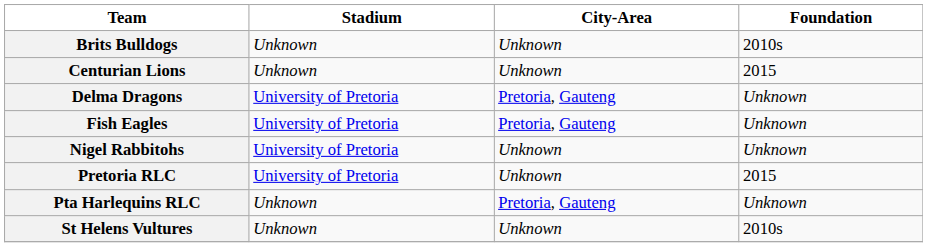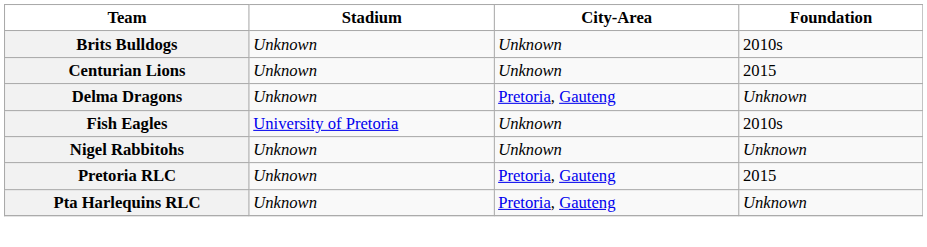 <table class="wikitable" style="width:100%; text-align:left">
 <tr>
 <th style="background:white; width:20%">Team</th>
 <th style="background:white; width:20%">Stadium</th>
 <th style="background:white; width:20%">City-Area</th>
 <th style="background:white; width:15%; text-align:centre">Foundation</th>
 </tr>
 <tr>
 <th>Brits Bulldogs</th>
 <td><em>Unknown</em></td>
 <td><em>Unknown</em></td>
 <td>2010s</td>
 </tr>
 <tr>
 <th>Centurian Lions</th>
 <td><em>Unknown</em></td>
 <td><em>Unknown</em></td>
 <td>2015</td>
 </tr>
 <tr>
 <th>Delma Dragons</th>
-<td><a href='#'>University of Pretoria</a></td>
+<td><em>Unknown</em></td>
 <td><a href='#'>Pretoria</a>, <a href='#'>Gauteng</a></td>
 <td><em>Unknown</em></td>
 </tr>
 <tr>
 <th>Fish Eagles</th>
 <td><a href='#'>University of Pretoria</a></td>
-<td><a href='#'>Pretoria</a>, <a href='#'>Gauteng</a></td>
 <td><em>Unknown</em></td>
+<td>2010s</td>
 </tr>
 <tr>
 <th>Nigel Rabbitohs</th>
-<td><a href='#'>University of Pretoria</a></td>
+<td><em>Unknown</em></td>
 <td><em>Unknown</em></td>
 <td><em>Unknown</em></td>
 </tr>
 <tr>
 <th>Pretoria RLC</th>
-<td><a href='#'>University of Pretoria</a></td>
 <td><em>Unknown</em></td>
+<td><a href='#'>Pretoria</a>, <a href='#'>Gauteng</a></td>
 <td>2015</td>
 </tr>
 <tr>
 <th>Pta Harlequins RLC</th>
 <td><em>Unknown</em></td>
 <td><a href='#'>Pretoria</a>, <a href='#'>Gauteng</a></td>
 <td><em>Unknown</em></td>
 </tr>
 <tr>
-<th>St Helens Vultures</th>
-<td><em>Unknown</em></td>
-<td><em>Unknown</em></td>
-<td>2010s</td>
-</tr>
-<tr>
 </tr>
 </table>
